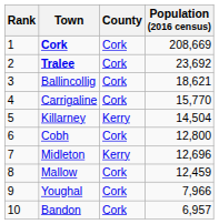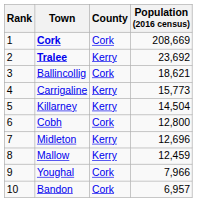 <table class="wikitable">
 <tr>
 <th>Rank</th>
 <th>Town</th>
 <th>County</th>
 <th>Population<br><small>(2016 census)</small></th>
 </tr>
 <tr>
 <td align=left>1</td>
 <td><strong><a href='#'>Cork</a></strong></td>
 <td><a href='#'>Cork</a></td>
 <td align=right>208,669</td>
 </tr>
 <tr>
 <td align=left>2</td>
 <td><strong><a href='#'>Tralee</a></strong></td>
-<td><a href='#'>Cork</a></td>
+<td><a href='#'>Kerry</a></td>
 <td align=right>23,692</td>
 </tr>
 <tr>
 <td align=left>3</td>
 <td><a href='#'>Ballincollig</a></td>
 <td><a href='#'>Cork</a></td>
 <td align=right>18,621</td>
 </tr>
 <tr>
 <td align=left>4</td>
 <td><a href='#'>Carrigaline</a></td>
-<td><a href='#'>Cork</a></td>
-<td align=right>15,770</td>
+<td><a href='#'>Kerry</a></td>
+<td align=right>15,773</td>
 </tr>
 <tr>
 <td align=left>5</td>
 <td><a href='#'>Killarney</a></td>
 <td><a href='#'>Kerry</a></td>
 <td align=right>14,504</td>
 </tr>
 <tr>
 <td align=left>6</td>
 <td><a href='#'>Cobh</a></td>
 <td><a href='#'>Cork</a></td>
 <td align=right>12,800</td>
 </tr>
 <tr>
 <td align=left>7</td>
 <td><a href='#'>Midleton</a></td>
 <td><a href='#'>Kerry</a></td>
 <td align=right>12,696</td>
 </tr>
 <tr>
 <td align=left>8</td>
 <td><a href='#'>Mallow</a></td>
-<td><a href='#'>Cork</a></td>
+<td><a href='#'>Kerry</a></td>
 <td align=right>12,459</td>
 </tr>
 <tr>
 <td align=left>9</td>
 <td><a href='#'>Youghal</a></td>
 <td><a href='#'>Cork</a></td>
 <td align=right>7,966</td>
 </tr>
 <tr>
 <td align=left>10</td>
 <td><a href='#'>Bandon</a></td>
 <td><a href='#'>Cork</a></td>
 <td align=right>6,957</td>
 </tr>
 </table>
